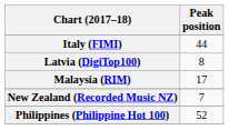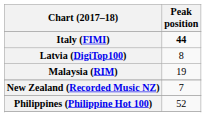 <table class="wikitable sortable plainrowheaders" style="text-align:center">
 <tr>
 <th scope="col">Chart (2017–18)</th>
 <th scope="col">Peak<br>position</th>
 </tr>
 <tr>
 </tr>
 <tr>
 </tr>
 <tr>
 </tr>
 <tr>
 </tr>
 <tr>
 </tr>
 <tr>
 </tr>
 <tr>
 </tr>
 <tr>
 </tr>
 <tr>
 </tr>
 <tr>
 </tr>
 <tr>
 </tr>
 <tr>
 </tr>
 <tr>
 <th scope="row">Italy (<a href='#'>FIMI</a>)</th>
-<td>44</td>
+<td><strong>44</strong></td>
 </tr>
 <tr>
 <th scope="row">Latvia (<a href='#'>DigiTop100</a>)</th>
 <td>8</td>
 </tr>
 <tr>
 <th scope="row">Malaysia (<a href='#'>RIM</a>)</th>
-<td>17</td>
+<td>19</td>
 </tr>
 <tr>
 </tr>
 <tr>
 <th scope="row">New Zealand (<a href='#'>Recorded Music NZ</a>)</th>
 <td>7</td>
 </tr>
 <tr>
 </tr>
 <tr>
 <th scope="row">Philippines (<a href='#'>Philippine Hot 100</a>)</th>
 <td>52</td>
 </tr>
 <tr>
 </tr>
 <tr>
 </tr>
 <tr>
 </tr>
 <tr>
 </tr>
 <tr>
 </tr>
 <tr>
 </tr>
 <tr>
 </tr>
 <tr>
 </tr>
 <tr>
 </tr>
 <tr>
 </tr>
 <tr>
 </tr>
 <tr>
 </tr>
 <tr>
 </tr>
 <tr>
 </tr>
 </table>
